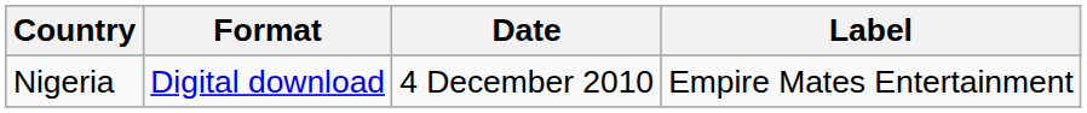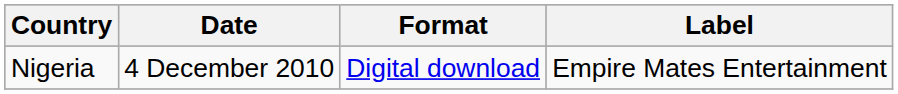 <table class="wikitable">
 <tr>
 <th>Country</th>
+<th>Date</th>
 <th>Format</th>
-<th>Date</th>
 <th>Label</th>
 </tr>
 <tr>
 <td>Nigeria</td>
+<td>4 December 2010</td>
 <td><a href='#'>Digital download</a></td>
-<td>4 December 2010</td>
 <td>Empire Mates Entertainment</td>
 </tr>
 </table>
